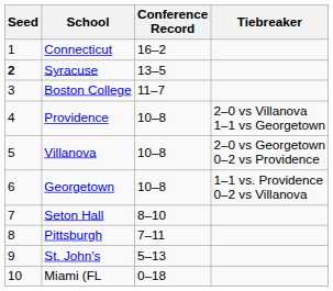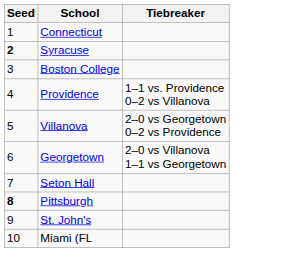 <table class="wikitable">
 <tr>
 <th>Seed</th>
 <th>School</th>
-<th>Conference<br>Record</th>
 <th>Tiebreaker</th>
 </tr>
 <tr>
 <td>1</td>
 <td><a href='#'>Connecticut</a></td>
-<td>16–2</td>
 <td></td>
 </tr>
 <tr>
 <td><strong>2</strong></td>
 <td><a href='#'>Syracuse</a></td>
-<td>13–5</td>
 <td></td>
 </tr>
 <tr>
 <td>3</td>
 <td><a href='#'>Boston College</a></td>
-<td>11–7</td>
 <td></td>
 </tr>
 <tr>
 <td>4</td>
 <td><a href='#'>Providence</a></td>
-<td>10–8</td>
-<td>2–0 vs Villanova<br>1–1 vs Georgetown</td>
+<td>1–1 vs. Providence<br>0–2 vs Villanova</td>
 </tr>
 <tr>
 <td>5</td>
 <td><a href='#'>Villanova</a></td>
-<td>10–8</td>
 <td>2–0 vs Georgetown<br>0–2 vs Providence</td>
 </tr>
 <tr>
 <td>6</td>
 <td><a href='#'>Georgetown</a></td>
-<td>10–8</td>
-<td>1–1 vs. Providence<br>0–2 vs Villanova</td>
+<td>2–0 vs Villanova<br>1–1 vs Georgetown</td>
 </tr>
 <tr>
 <td>7</td>
 <td><a href='#'>Seton Hall</a></td>
-<td>8–10</td>
 <td></td>
 </tr>
 <tr>
-<td>8</td>
+<td><strong>8</strong></td>
 <td><a href='#'>Pittsburgh</a></td>
-<td>7–11</td>
 <td></td>
 </tr>
 <tr>
 <td>9</td>
 <td><a href='#'>St. John's</a></td>
-<td>5–13</td>
 <td></td>
 </tr>
 <tr>
 <td>10</td>
 <td 1993–94 Miami Hurricanes men's basketball team>Miami (FL</td>
-<td>0–18</td>
 <td></td>
 </tr>
 </table>
